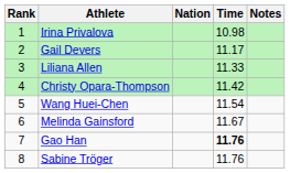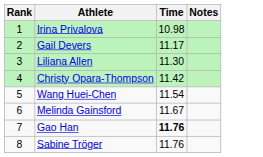 <table class="wikitable sortable" style="text-align:center">
 <tr>
 <th>Rank</th>
 <th>Athlete</th>
-<th>Nation</th>
 <th>Time</th>
 <th>Notes</th>
 </tr>
 <tr style="background:#bbf3bb;">
 <td>1</td>
 <td align=left><a href='#'>Irina Privalova</a></td>
-<td align=left></td>
 <td>10.98</td>
 <td></td>
 </tr>
 <tr style="background:#bbf3bb;">
 <td>2</td>
 <td align=left><a href='#'>Gail Devers</a></td>
-<td align=left></td>
 <td>11.17</td>
 <td></td>
 </tr>
 <tr style="background:#bbf3bb;">
 <td>3</td>
 <td align=left><a href='#'>Liliana Allen</a></td>
-<td align=left></td>
-<td>11.33</td>
+<td>11.30</td>
 <td></td>
 </tr>
 <tr style="background:#bbf3bb;">
 <td>4</td>
 <td align=left><a href='#'>Christy Opara-Thompson</a></td>
-<td align=left></td>
 <td>11.42</td>
 <td></td>
 </tr>
 <tr>
 <td>5</td>
 <td align=left><a href='#'>Wang Huei-Chen</a></td>
-<td align=left></td>
 <td>11.54</td>
 <td></td>
 </tr>
 <tr>
 <td>6</td>
 <td align=left><a href='#'>Melinda Gainsford</a></td>
-<td align=left></td>
 <td>11.67</td>
 <td></td>
 </tr>
 <tr>
 <td>7</td>
 <td align=left><a href='#'>Gao Han</a></td>
-<td align=left></td>
 <td><strong>11.76</strong></td>
 <td></td>
 </tr>
 <tr>
 <td>8</td>
 <td align=left><a href='#'>Sabine Tröger</a></td>
-<td align=left></td>
 <td>11.76</td>
 <td></td>
 </tr>
 </table>
